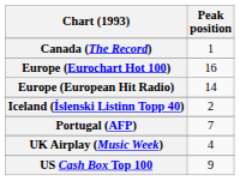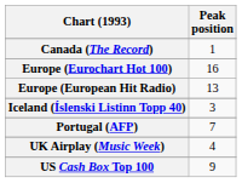 <table class="wikitable sortable plainrowheaders" style="text-align:center">
 <tr>
 <th>Chart (1993)</th>
 <th>Peak<br>position</th>
 </tr>
 <tr>
 </tr>
 <tr>
 </tr>
 <tr>
 </tr>
 <tr>
 <th scope="row">Canada (<em><a href='#'>The Record</a></em>)</th>
 <td>1</td>
 </tr>
 <tr>
 </tr>
 <tr>
 </tr>
 <tr>
 <th scope="row">Europe (<a href='#'>Eurochart Hot 100</a>)</th>
 <td>16</td>
 </tr>
 <tr>
 <th scope="row">Europe (European Hit Radio)</th>
-<td>14</td>
+<td>13</td>
 </tr>
 <tr>
 </tr>
 <tr>
 </tr>
 <tr>
 <th scope="row">Iceland (<a href='#'>Íslenski Listinn Topp 40</a>)</th>
-<td>2</td>
+<td>3</td>
 </tr>
 <tr>
 </tr>
 <tr>
 </tr>
 <tr>
 </tr>
 <tr>
 </tr>
 <tr>
 </tr>
 <tr>
 <th scope="row">Portugal (<a href='#'>AFP</a>)</th>
 <td>7</td>
 </tr>
 <tr>
 </tr>
 <tr>
 </tr>
 <tr>
 </tr>
 <tr>
 <th scope="row">UK Airplay (<em><a href='#'>Music Week</a></em>)</th>
 <td>4</td>
 </tr>
 <tr>
 </tr>
 <tr>
 </tr>
 <tr>
 </tr>
 <tr>
 <th scope="row">US <a href='#'><em>Cash Box</em> Top 100</a></th>
 <td>9</td>
 </tr>
 </table>
